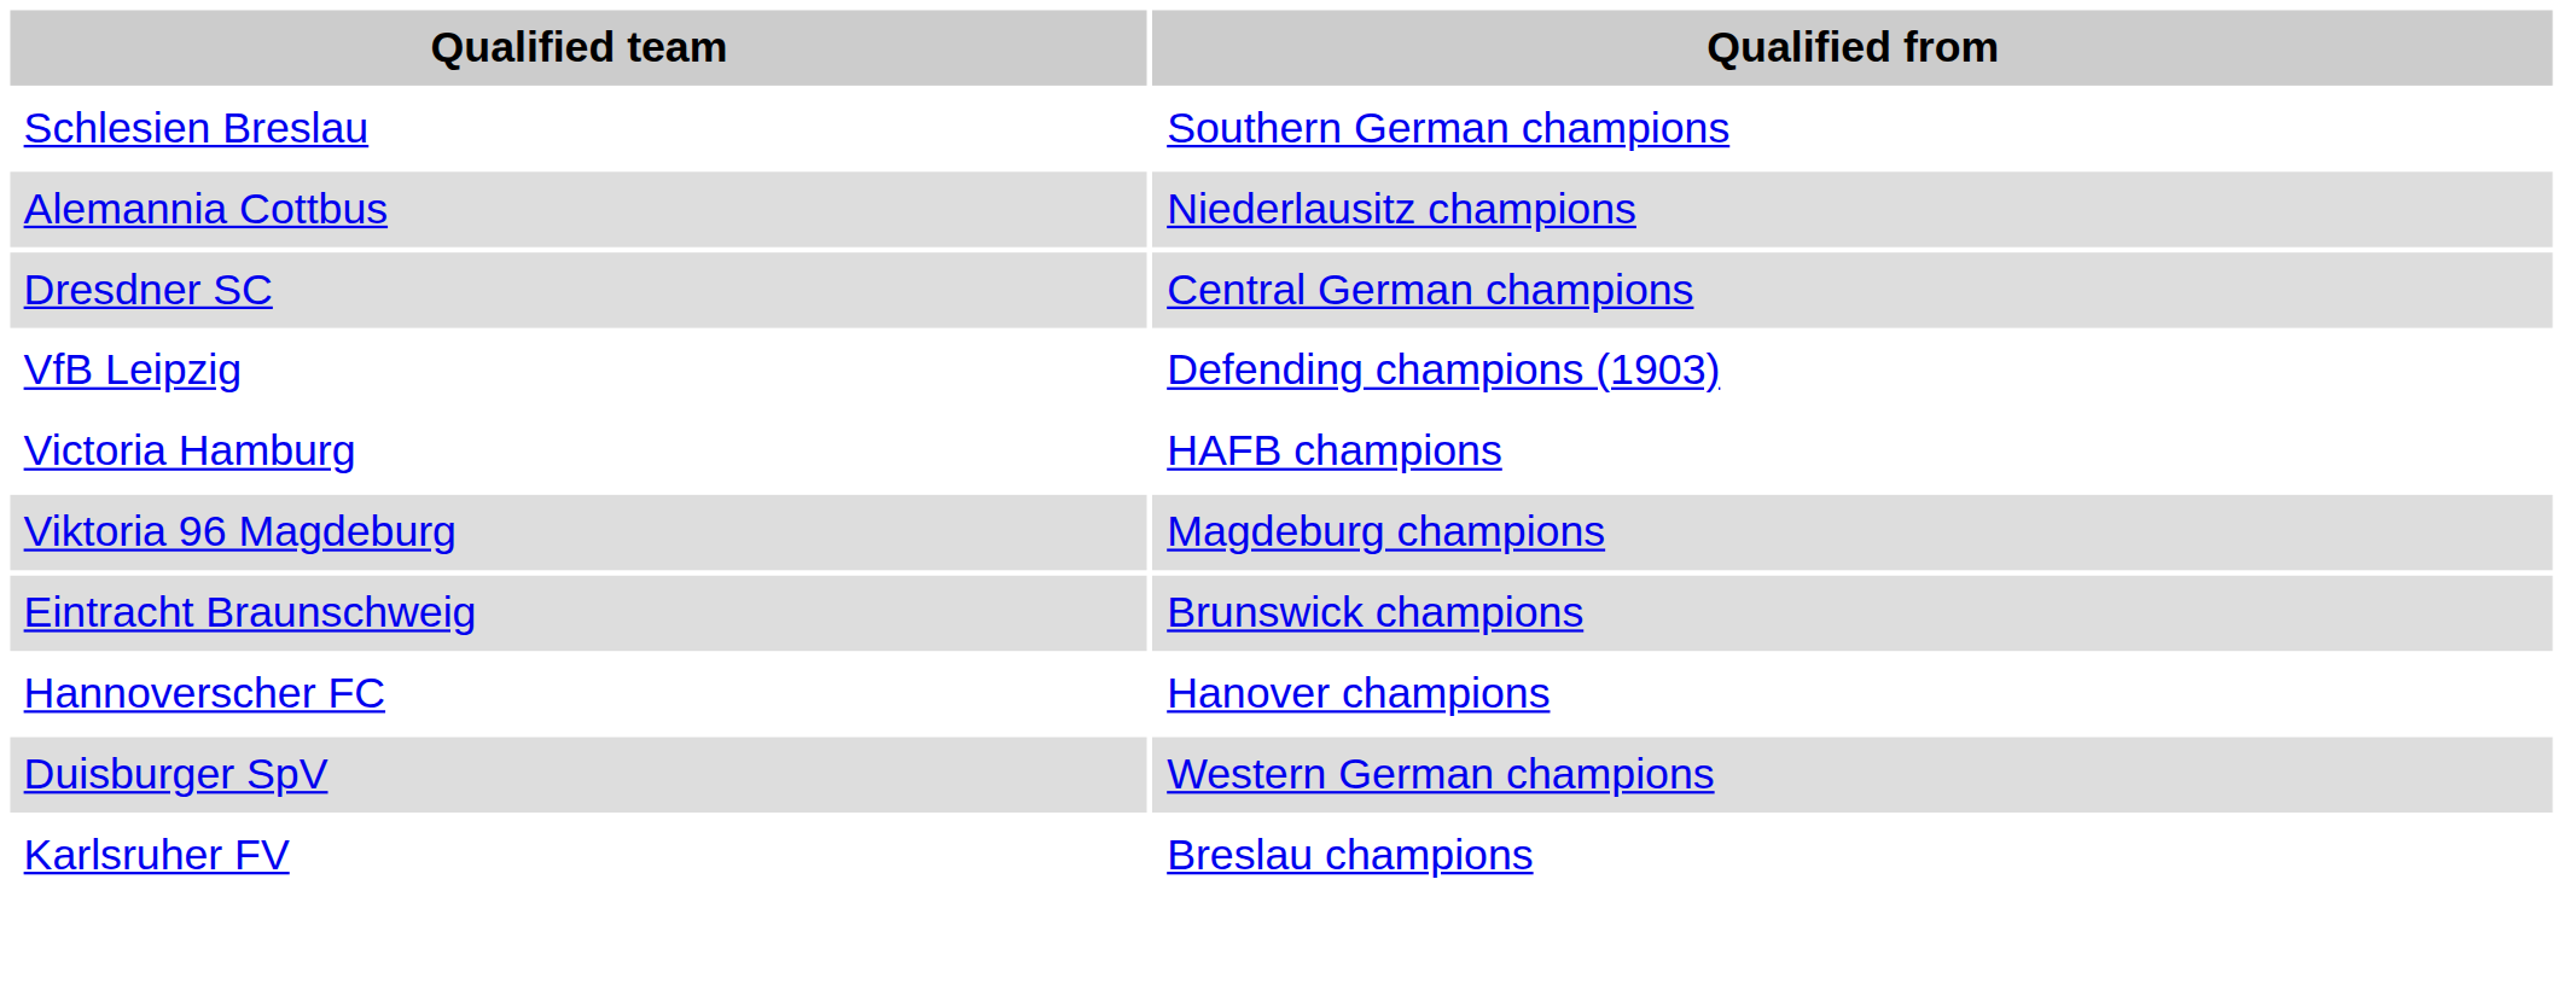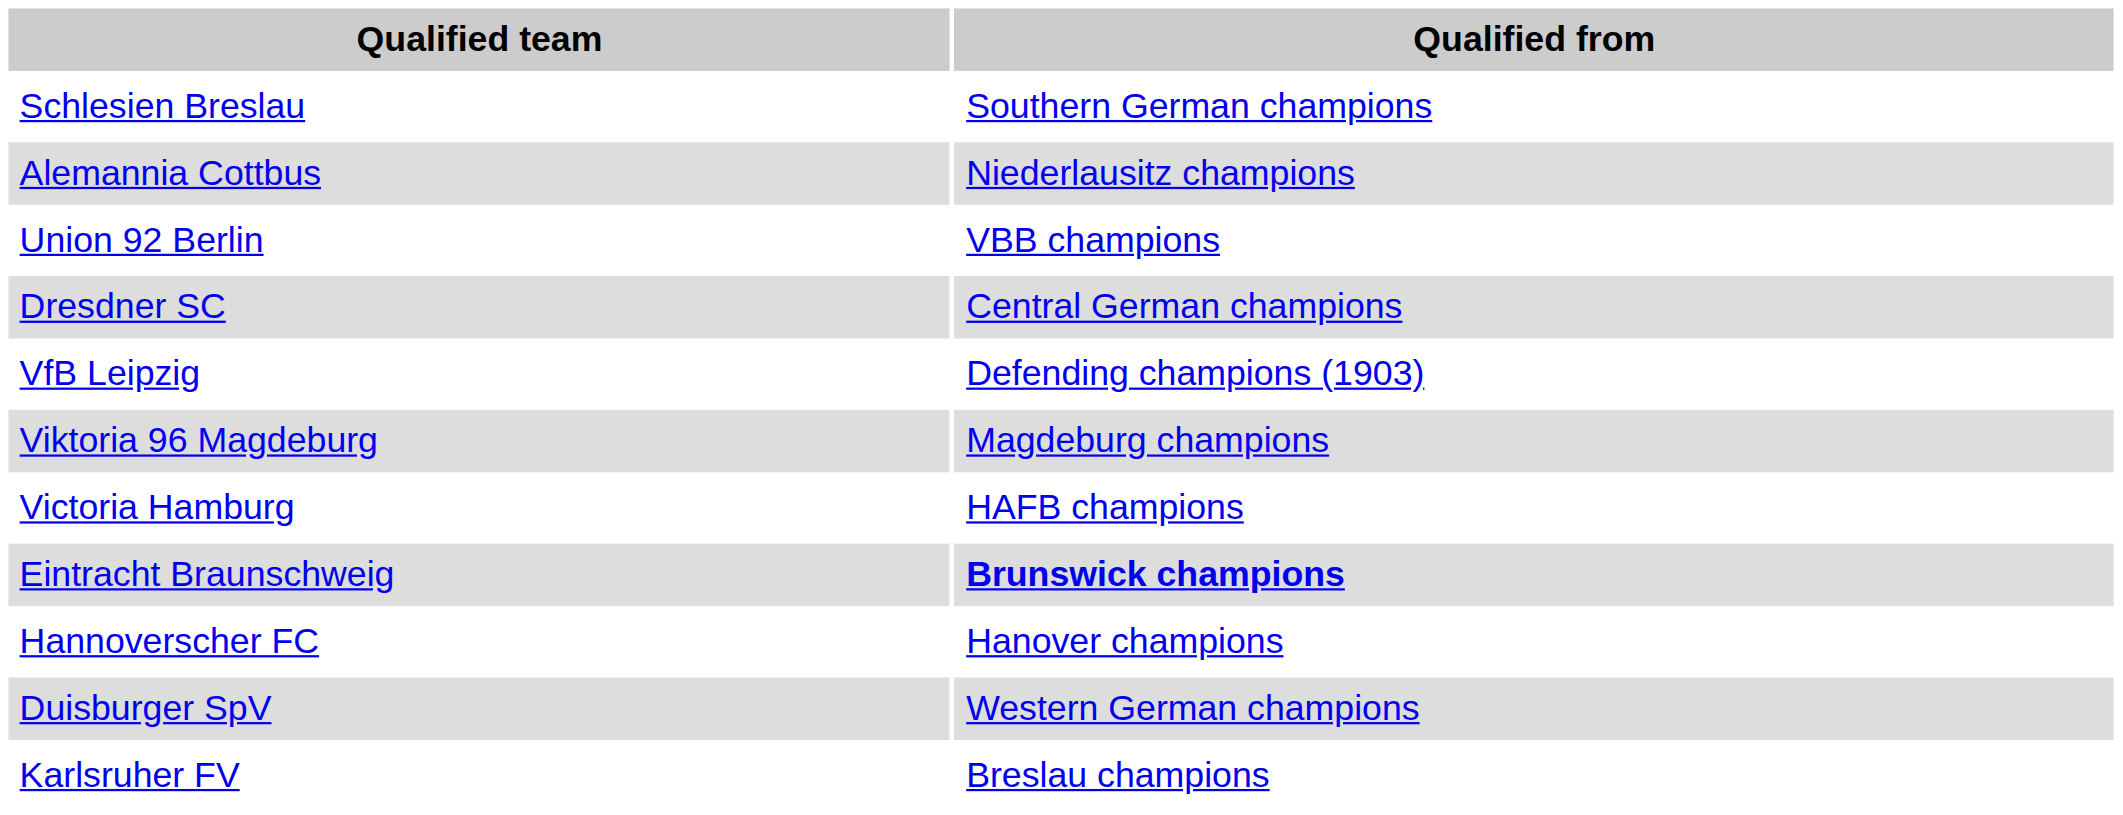 <table style="border:1px solid #BBBBB; background:#FFFFFF;" cellpadding="5" cellspacing="2" width="75%">
 <tr style="background:#CCCCCC; font-weight:bold">
 <th>Qualified team</th>
 <th>Qualified from</th>
 </tr>
 <tr>
 <td><a href='#'>Schlesien Breslau</a></td>
 <td><a href='#'>Southern German champions</a></td>
 </tr>
 <tr style="background:#DDDDDD">
 <td><a href='#'>Alemannia Cottbus</a></td>
 <td><a href='#'>Niederlausitz champions</a></td>
 </tr>
+<tr>
+<td><a href='#'>Union 92 Berlin</a></td>
+<td><a href='#'>VBB champions</a></td>
+</tr>
 <tr style="background:#DDDDDD">
 <td><a href='#'>Dresdner SC</a></td>
 <td><a href='#'>Central German champions</a></td>
 </tr>
 <tr>
 <td><a href='#'>VfB Leipzig</a></td>
 <td><a href='#'>Defending champions (1903)</a></td>
 </tr>
+<tr style="background:#DDDDDD">
+<td><a href='#'>Viktoria 96 Magdeburg</a></td>
+<td><a href='#'>Magdeburg champions</a></td>
+</tr>
 <tr>
 <td><a href='#'>Victoria Hamburg</a></td>
 <td><a href='#'>HAFB champions</a></td>
 </tr>
 <tr style="background:#DDDDDD">
-<td><a href='#'>Viktoria 96 Magdeburg</a></td>
-<td><a href='#'>Magdeburg champions</a></td>
-</tr>
-<tr style="background:#DDDDDD">
 <td><a href='#'>Eintracht Braunschweig</a></td>
-<td><a href='#'>Brunswick champions</a></td>
+<td><strong><a href='#'>Brunswick champions</a></strong></td>
 </tr>
 <tr>
 <td><a href='#'>Hannoverscher FC</a></td>
 <td><a href='#'>Hanover champions</a></td>
 </tr>
 <tr style="background:#DDDDDD">
 <td><a href='#'>Duisburger SpV</a></td>
 <td><a href='#'>Western German champions</a></td>
 </tr>
 <tr>
 <td><a href='#'>Karlsruher FV</a></td>
 <td><a href='#'>Breslau champions</a></td>
 </tr>
 </table>
